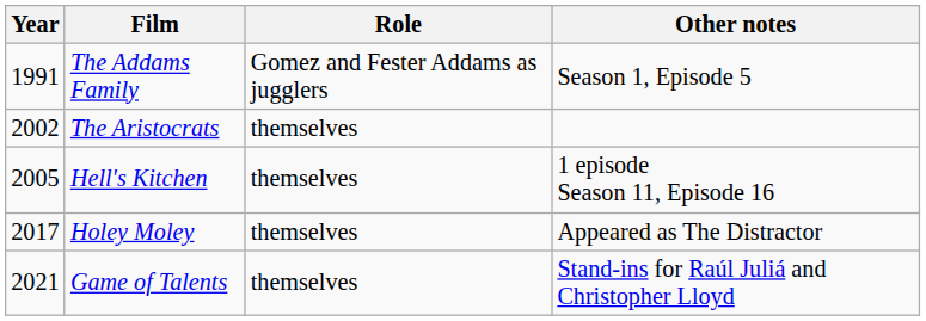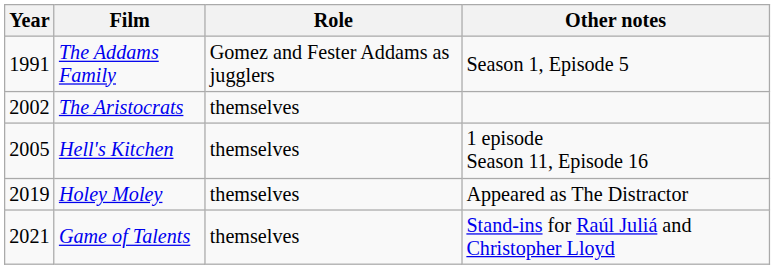 <table class="wikitable">
 <tr>
 <th>Year</th>
 <th>Film</th>
 <th>Role</th>
 <th>Other notes</th>
 </tr>
 <tr>
 <td>1991</td>
 <td><em><a href='#'>The Addams Family</a></em></td>
 <td>Gomez and Fester Addams as jugglers</td>
 <td>Season 1, Episode 5</td>
 </tr>
 <tr>
 <td>2002</td>
 <td><em><a href='#'>The Aristocrats</a></em></td>
 <td>themselves</td>
 <td></td>
 </tr>
 <tr>
 <td>2005</td>
 <td><em><a href='#'>Hell's Kitchen</a></em></td>
 <td>themselves</td>
 <td>1 episode<br>Season 11, Episode 16</td>
 </tr>
 <tr>
-<td>2017</td>
+<td>2019</td>
 <td><em><a href='#'>Holey Moley</a></em></td>
 <td>themselves</td>
 <td>Appeared as The Distractor</td>
 </tr>
 <tr>
 <td>2021</td>
 <td><em><a href='#'>Game of Talents</a></em></td>
 <td>themselves</td>
 <td><a href='#'>Stand-ins</a> for <a href='#'>Raúl Juliá</a> and <a href='#'>Christopher Lloyd</a></td>
 </tr>
 </table>
